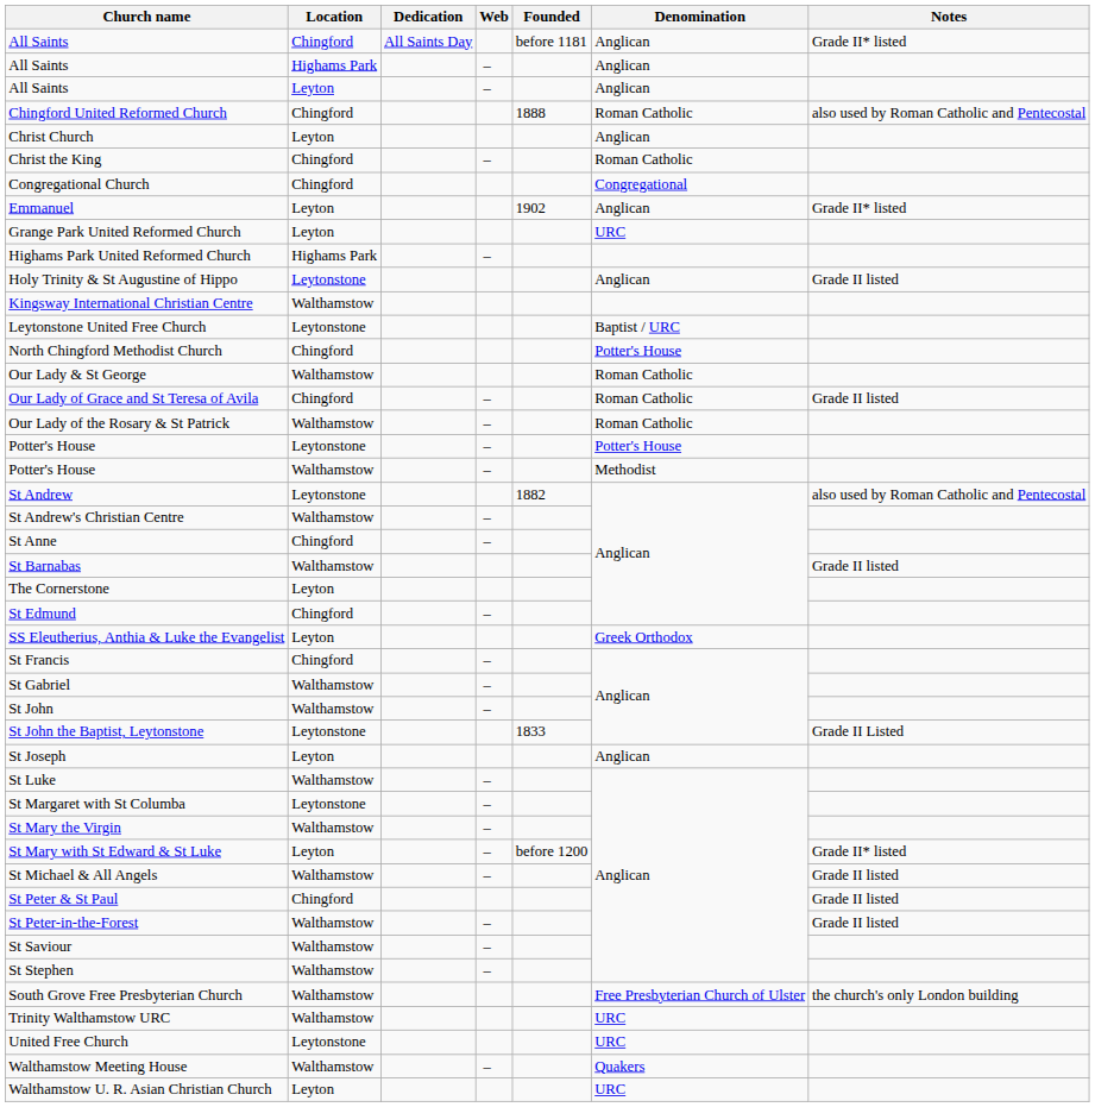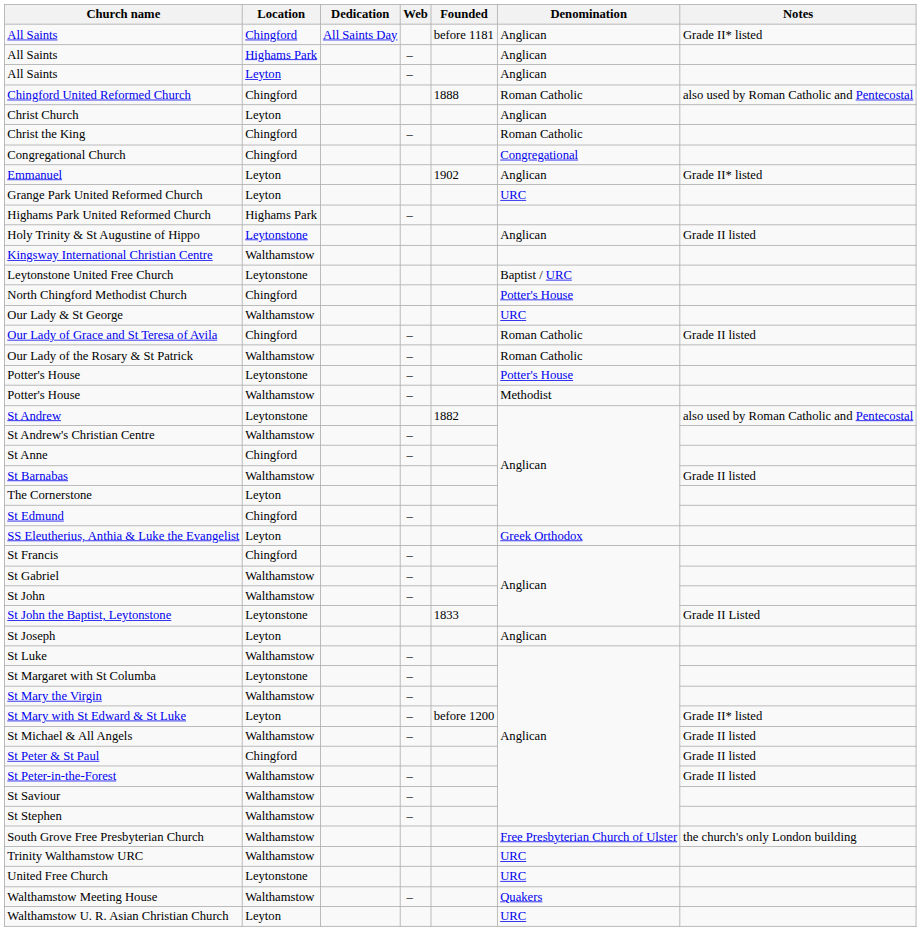 <table class="wikitable sortable">
 <tr>
 <th>Church name</th>
 <th>Location</th>
 <th>Dedication</th>
 <th>Web</th>
 <th>Founded</th>
 <th>Denomination</th>
 <th>Notes</th>
 </tr>
 <tr>
 <td><a href='#'>All Saints</a></td>
 <td><a href='#'>Chingford</a></td>
 <td><a href='#'>All Saints Day</a></td>
 <td></td>
 <td>before 1181</td>
 <td>Anglican</td>
 <td>Grade II* listed</td>
 </tr>
 <tr>
 <td>All Saints</td>
 <td><a href='#'>Highams Park</a></td>
 <td></td>
 <td> –</td>
 <td></td>
 <td>Anglican</td>
 <td></td>
 </tr>
 <tr>
 <td>All Saints</td>
 <td><a href='#'>Leyton</a></td>
 <td></td>
 <td> –</td>
 <td></td>
 <td>Anglican</td>
 <td></td>
 </tr>
 <tr>
 <td><a href='#'>Chingford United Reformed Church</a></td>
 <td>Chingford</td>
 <td></td>
 <td></td>
 <td>1888</td>
 <td>Roman Catholic</td>
 <td>also used by Roman Catholic and <a href='#'>Pentecostal</a></td>
 </tr>
 <tr>
 <td>Christ Church</td>
 <td>Leyton</td>
 <td></td>
 <td></td>
 <td></td>
 <td>Anglican</td>
 <td></td>
 </tr>
 <tr>
 <td>Christ the King</td>
 <td>Chingford</td>
 <td></td>
 <td> –</td>
 <td></td>
 <td>Roman Catholic</td>
 <td></td>
 </tr>
 <tr>
 <td>Congregational Church</td>
 <td>Chingford</td>
 <td></td>
 <td></td>
 <td></td>
 <td><a href='#'>Congregational</a></td>
 <td></td>
 </tr>
 <tr>
 <td><a href='#'>Emmanuel</a></td>
 <td>Leyton</td>
 <td></td>
 <td></td>
 <td>1902</td>
 <td>Anglican</td>
 <td>Grade II* listed</td>
 </tr>
 <tr>
 <td>Grange Park United Reformed Church</td>
 <td>Leyton</td>
 <td></td>
 <td></td>
 <td></td>
 <td><a href='#'>URC</a></td>
 <td></td>
 </tr>
 <tr>
 <td>Highams Park United Reformed Church</td>
 <td>Highams Park</td>
 <td></td>
 <td> –</td>
 <td></td>
 <td></td>
 <td></td>
 </tr>
 <tr>
 <td>Holy Trinity & St Augustine of Hippo</td>
 <td><a href='#'>Leytonstone</a></td>
 <td></td>
 <td></td>
 <td></td>
 <td>Anglican</td>
 <td>Grade II listed</td>
 </tr>
 <tr>
 <td><a href='#'>Kingsway International Christian Centre</a></td>
 <td>Walthamstow</td>
 <td></td>
 <td></td>
 <td></td>
 <td></td>
 <td></td>
 </tr>
 <tr>
 <td>Leytonstone United Free Church</td>
 <td>Leytonstone</td>
 <td></td>
 <td></td>
 <td></td>
 <td>Baptist / <a href='#'>URC</a></td>
 <td></td>
 </tr>
 <tr>
 <td>North Chingford Methodist Church</td>
 <td>Chingford</td>
 <td></td>
 <td></td>
 <td></td>
 <td><a href='#'>Potter's House</a></td>
 <td></td>
 </tr>
 <tr>
 <td>Our Lady & St George</td>
 <td>Walthamstow</td>
 <td></td>
 <td></td>
 <td></td>
-<td>Roman Catholic</td>
+<td><a href='#'>URC</a></td>
 <td></td>
 </tr>
 <tr>
 <td><a href='#'>Our Lady of Grace and St Teresa of Avila</a></td>
 <td>Chingford</td>
 <td></td>
 <td> –</td>
 <td></td>
 <td>Roman Catholic</td>
 <td>Grade II listed</td>
 </tr>
 <tr>
 <td>Our Lady of the Rosary & St Patrick</td>
 <td>Walthamstow</td>
 <td></td>
 <td> –</td>
 <td></td>
 <td>Roman Catholic</td>
 <td></td>
 </tr>
 <tr>
 <td>Potter's House</td>
 <td>Leytonstone</td>
 <td></td>
 <td> –</td>
 <td></td>
 <td><a href='#'>Potter's House</a></td>
 <td></td>
 </tr>
 <tr>
 <td>Potter's House</td>
 <td>Walthamstow</td>
 <td></td>
 <td> –</td>
 <td></td>
 <td>Methodist</td>
 <td></td>
 </tr>
 <tr>
 <td><a href='#'>St Andrew</a></td>
 <td>Leytonstone</td>
 <td></td>
 <td></td>
 <td>1882</td>
 <td rowspan="6">Anglican</td>
 <td>also used by Roman Catholic and <a href='#'>Pentecostal</a></td>
 </tr>
 <tr>
 <td>St Andrew's Christian Centre</td>
 <td>Walthamstow</td>
 <td></td>
 <td> –</td>
 <td></td>
 <td></td>
 </tr>
 <tr>
 <td>St Anne</td>
 <td>Chingford</td>
 <td></td>
 <td> –</td>
 <td></td>
 <td></td>
 </tr>
 <tr>
 <td><a href='#'>St Barnabas</a></td>
 <td>Walthamstow</td>
 <td></td>
 <td></td>
 <td></td>
 <td>Grade II listed</td>
 </tr>
 <tr>
 <td>The Cornerstone</td>
 <td>Leyton</td>
 <td></td>
 <td></td>
 <td></td>
 <td></td>
 </tr>
 <tr>
 <td><a href='#'>St Edmund</a></td>
 <td>Chingford</td>
 <td></td>
 <td> –</td>
 <td></td>
 <td></td>
 </tr>
 <tr>
 <td><a href='#'>SS Eleutherius, Anthia & Luke the Evangelist</a></td>
 <td>Leyton</td>
 <td></td>
 <td></td>
 <td></td>
 <td><a href='#'>Greek Orthodox</a></td>
 <td></td>
 </tr>
 <tr>
 <td>St Francis</td>
 <td>Chingford</td>
 <td></td>
 <td> –</td>
 <td></td>
 <td rowspan="4">Anglican</td>
 <td></td>
 </tr>
 <tr>
 <td>St Gabriel</td>
 <td>Walthamstow</td>
 <td></td>
 <td> –</td>
 <td></td>
 <td></td>
 </tr>
 <tr>
 <td>St John</td>
 <td>Walthamstow</td>
 <td></td>
 <td> –</td>
 <td></td>
 <td></td>
 </tr>
 <tr>
 <td><a href='#'>St John the Baptist, Leytonstone</a></td>
 <td>Leytonstone</td>
 <td></td>
 <td></td>
 <td>1833</td>
 <td>Grade II Listed</td>
 </tr>
 <tr>
 <td>St Joseph</td>
 <td>Leyton</td>
 <td></td>
 <td></td>
 <td></td>
 <td>Anglican</td>
 <td></td>
 </tr>
 <tr>
 <td>St Luke</td>
 <td>Walthamstow</td>
 <td></td>
 <td> –</td>
 <td></td>
 <td rowspan="9">Anglican</td>
 <td></td>
 </tr>
 <tr>
 <td>St Margaret with St Columba</td>
 <td>Leytonstone</td>
 <td></td>
 <td> –</td>
 <td></td>
 <td></td>
 </tr>
 <tr>
 <td><a href='#'>St Mary the Virgin</a></td>
 <td>Walthamstow</td>
 <td></td>
 <td> –</td>
 <td></td>
 <td></td>
 </tr>
 <tr>
 <td><a href='#'>St Mary with St Edward & St Luke</a></td>
 <td>Leyton</td>
 <td></td>
 <td> –</td>
 <td>before 1200</td>
 <td>Grade II* listed</td>
 </tr>
 <tr>
 <td>St Michael & All Angels</td>
 <td>Walthamstow</td>
 <td></td>
 <td> –</td>
 <td></td>
 <td>Grade II listed</td>
 </tr>
 <tr>
 <td><a href='#'>St Peter & St Paul</a></td>
 <td>Chingford</td>
 <td></td>
 <td></td>
 <td></td>
 <td>Grade II listed</td>
 </tr>
 <tr>
 <td><a href='#'>St Peter-in-the-Forest</a></td>
 <td>Walthamstow</td>
 <td></td>
 <td> –</td>
 <td></td>
 <td>Grade II listed</td>
 </tr>
 <tr>
 <td>St Saviour</td>
 <td>Walthamstow</td>
 <td></td>
 <td> –</td>
 <td></td>
 <td></td>
 </tr>
 <tr>
 <td>St Stephen</td>
 <td>Walthamstow</td>
 <td></td>
 <td> –</td>
 <td></td>
 <td></td>
 </tr>
 <tr>
 <td>South Grove Free Presbyterian Church</td>
 <td>Walthamstow</td>
 <td></td>
 <td></td>
 <td></td>
 <td><a href='#'>Free Presbyterian Church of Ulster</a></td>
 <td>the church's only London building</td>
 </tr>
 <tr>
 <td>Trinity Walthamstow URC</td>
 <td>Walthamstow</td>
 <td></td>
 <td></td>
 <td></td>
 <td><a href='#'>URC</a></td>
 <td></td>
 </tr>
 <tr>
 <td>United Free Church</td>
 <td>Leytonstone</td>
 <td></td>
 <td></td>
 <td></td>
 <td><a href='#'>URC</a></td>
 <td></td>
 </tr>
 <tr>
 <td>Walthamstow Meeting House</td>
 <td>Walthamstow</td>
 <td></td>
 <td> –</td>
 <td></td>
 <td><a href='#'>Quakers</a></td>
 <td></td>
 </tr>
 <tr>
 <td>Walthamstow U. R. Asian Christian Church</td>
 <td>Leyton</td>
 <td></td>
 <td></td>
 <td></td>
 <td><a href='#'>URC</a></td>
 <td></td>
 </tr>
 </table>
